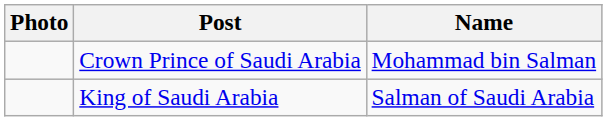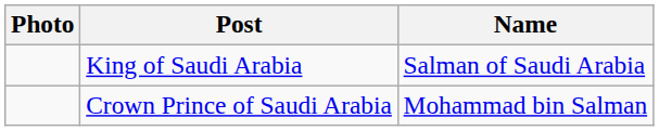 <table class="wikitable">
 <tr>
 <th>Photo</th>
 <th>Post</th>
 <th>Name</th>
 </tr>
 <tr>
 <td></td>
+<td><a href='#'>King of Saudi Arabia</a></td>
+<td><a href='#'>Salman of Saudi Arabia</a></td>
+</tr>
+<tr>
+<td></td>
 <td><a href='#'>Crown Prince of Saudi Arabia</a></td>
 <td><a href='#'>Mohammad bin Salman</a></td>
 </tr>
-<tr>
-<td></td>
-<td><a href='#'>King of Saudi Arabia</a></td>
-<td><a href='#'>Salman of Saudi Arabia</a></td>
-</tr>
 </table>
